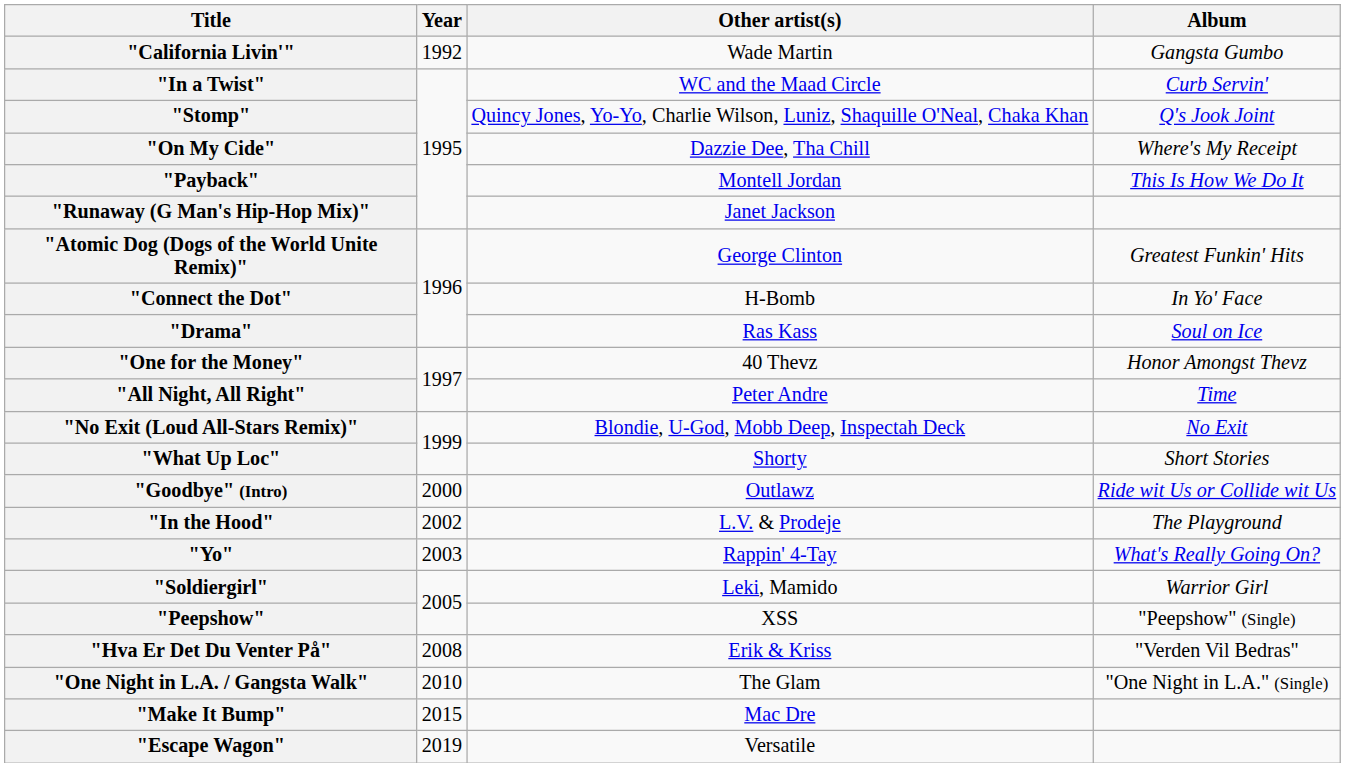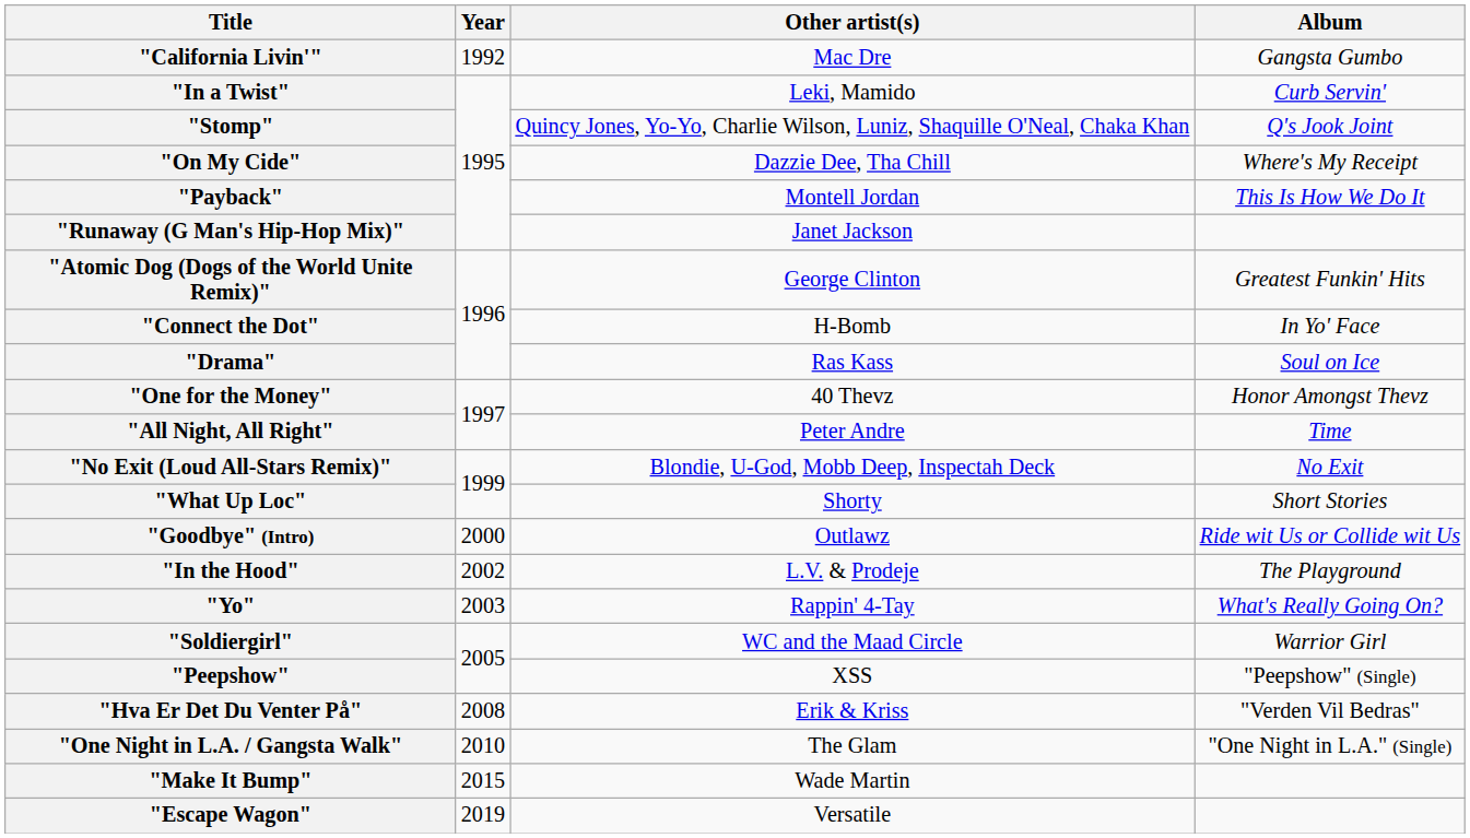 <table class="wikitable plainrowheaders" style="text-align:center;">
 <tr>
 <th scope="col" style="width:20em;">Title</th>
 <th scope="col" style="width:1em;">Year</th>
 <th scope="col">Other artist(s)</th>
 <th scope="col">Album</th>
 </tr>
 <tr>
 <th>"California Livin'"</th>
 <td>1992</td>
-<td>Wade Martin</td>
+<td><a href='#'>Mac Dre</a></td>
 <td><em>Gangsta Gumbo</em></td>
 </tr>
 <tr>
 <th scope="row">"In a Twist"</th>
 <td rowspan="5">1995</td>
-<td><a href='#'>WC and the Maad Circle</a></td>
+<td><a href='#'>Leki</a>, Mamido</td>
 <td><em><a href='#'>Curb Servin'</a></em></td>
 </tr>
 <tr>
 <th>"Stomp"</th>
 <td><a href='#'>Quincy Jones</a>, <a href='#'>Yo-Yo</a>, Charlie Wilson, <a href='#'>Luniz</a>, <a href='#'>Shaquille O'Neal</a>, <a href='#'>Chaka Khan</a></td>
 <td><a href='#'><em>Q's Jook Joint</em></a></td>
 </tr>
 <tr>
 <th scope="row">"On My Cide"</th>
 <td><a href='#'>Dazzie Dee</a>, <a href='#'>Tha Chill</a></td>
 <td><em>Where's My Receipt</em></td>
 </tr>
 <tr>
 <th>"Payback"</th>
 <td><a href='#'>Montell Jordan</a></td>
 <td><a href='#'><em>This Is How We Do It</em></a></td>
 </tr>
 <tr>
 <th scope="row">"Runaway (G Man's Hip-Hop Mix)"</th>
 <td><a href='#'>Janet Jackson</a></td>
 <td></td>
 </tr>
 <tr>
 <th>"Atomic Dog (Dogs of the World Unite Remix)"</th>
 <td rowspan="3">1996</td>
 <td><a href='#'>George Clinton</a></td>
 <td><em>Greatest Funkin' Hits</em></td>
 </tr>
 <tr>
 <th scope="row">"Connect the Dot"</th>
 <td>H-Bomb</td>
 <td><em>In Yo' Face</em></td>
 </tr>
 <tr>
 <th scope="row">"Drama"</th>
 <td><a href='#'>Ras Kass</a></td>
 <td><em><a href='#'>Soul on Ice</a></em></td>
 </tr>
 <tr>
 <th scope="row">"One for the Money"</th>
 <td rowspan="2">1997</td>
 <td>40 Thevz</td>
 <td><em>Honor Amongst Thevz</em></td>
 </tr>
 <tr>
 <th scope="row">"All Night, All Right"</th>
 <td><a href='#'>Peter Andre</a></td>
 <td><em><a href='#'>Time</a></em></td>
 </tr>
 <tr>
 <th>"No Exit (Loud All-Stars Remix)"</th>
 <td rowspan="2">1999</td>
 <td><a href='#'>Blondie</a>, <a href='#'>U-God</a>, <a href='#'>Mobb Deep</a>, <a href='#'>Inspectah Deck</a></td>
 <td><a href='#'><em>No Exit</em></a></td>
 </tr>
 <tr>
 <th scope="row">"What Up Loc"</th>
 <td><a href='#'>Shorty</a></td>
 <td><em>Short Stories</em></td>
 </tr>
 <tr>
 <th scope="row">"Goodbye" <small>(Intro)</small></th>
 <td>2000</td>
 <td><a href='#'>Outlawz</a></td>
 <td><em><a href='#'>Ride wit Us or Collide wit Us</a></em></td>
 </tr>
 <tr>
 <th scope="row">"In the Hood"</th>
 <td>2002</td>
 <td><a href='#'>L.V.</a> & <a href='#'>Prodeje</a></td>
 <td><em>The Playground</em></td>
 </tr>
 <tr>
 <th scope="row">"Yo"</th>
 <td>2003</td>
 <td><a href='#'>Rappin' 4-Tay</a></td>
 <td><a href='#'><em>What's Really Going On?</em></a></td>
 </tr>
 <tr>
 <th scope="row">"Soldiergirl"</th>
 <td rowspan="2">2005</td>
-<td><a href='#'>Leki</a>, Mamido</td>
+<td><a href='#'>WC and the Maad Circle</a></td>
 <td><em>Warrior Girl</em></td>
 </tr>
 <tr>
 <th scope="row">"Peepshow"</th>
 <td>XSS</td>
 <td>"Peepshow" <small>(Single)</small></td>
 </tr>
 <tr>
 <th scope="row">"Hva Er Det Du Venter På"</th>
 <td>2008</td>
 <td><a href='#'>Erik & Kriss</a></td>
 <td>"Verden Vil Bedras"</td>
 </tr>
 <tr>
 <th scope="row">"One Night in L.A. / Gangsta Walk"</th>
 <td>2010</td>
 <td>The Glam</td>
 <td>"One Night in L.A." <small>(Single)</small></td>
 </tr>
 <tr>
 <th scope="row">"Make It Bump"</th>
 <td>2015</td>
-<td><a href='#'>Mac Dre</a></td>
+<td>Wade Martin</td>
 <td></td>
 </tr>
 <tr>
 <th scope="row">"Escape Wagon"</th>
 <td>2019</td>
 <td>Versatile</td>
 <td></td>
 </tr>
 </table>
